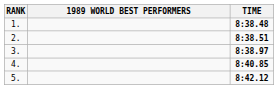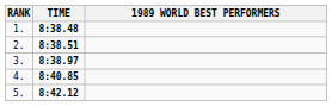 <table class="wikitable" style="border-collapse: collapse; font-size: 90%;">
 <tr>
 <th>RANK</th>
+<th align="center" style="width: 5em">TIME</th>
 <th align="center" style="width: 25em">1989 WORLD BEST PERFORMERS</th>
-<th align="center" style="width: 5em">TIME</th>
 </tr>
 <tr>
 <td align="center">1.</td>
+<td align="center"><strong>8:38.48</strong></td>
 <td></td>
-<td align="center"><strong>8:38.48</strong></td>
 </tr>
 <tr>
 <td align="center">2.</td>
+<td align="center"><strong>8:38.51</strong></td>
 <td></td>
-<td align="center"><strong>8:38.51</strong></td>
 </tr>
 <tr>
 <td align="center">3.</td>
+<td align="center"><strong>8:38.97</strong></td>
 <td></td>
-<td align="center"><strong>8:38.97</strong></td>
 </tr>
 <tr>
 <td align="center">4.</td>
+<td align="center"><strong>8:40.85</strong></td>
 <td></td>
-<td align="center"><strong>8:40.85</strong></td>
 </tr>
 <tr>
 <td align="center">5.</td>
+<td align="center"><strong>8:42.12</strong></td>
 <td></td>
-<td align="center"><strong>8:42.12</strong></td>
 </tr>
 </table>
